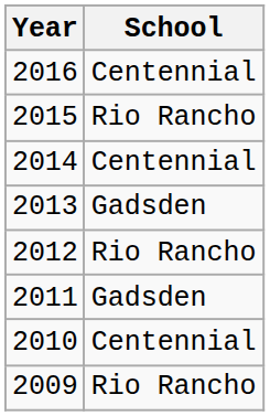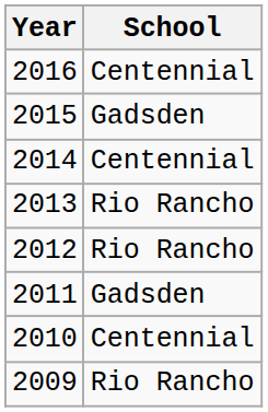 <table class="wikitable">
 <tr>
 <th>Year</th>
 <th>School</th>
 </tr>
 <tr>
 <td>2016</td>
 <td>Centennial</td>
 </tr>
 <tr>
 <td>2015</td>
-<td>Rio Rancho</td>
+<td>Gadsden</td>
 </tr>
 <tr>
 <td>2014</td>
 <td>Centennial</td>
 </tr>
 <tr>
 <td>2013</td>
-<td>Gadsden</td>
+<td>Rio Rancho</td>
 </tr>
 <tr>
 <td>2012</td>
 <td>Rio Rancho</td>
 </tr>
 <tr>
 <td>2011</td>
 <td>Gadsden</td>
 </tr>
 <tr>
 <td>2010</td>
 <td>Centennial</td>
 </tr>
 <tr>
 <td>2009</td>
 <td>Rio Rancho</td>
 </tr>
 </table>
